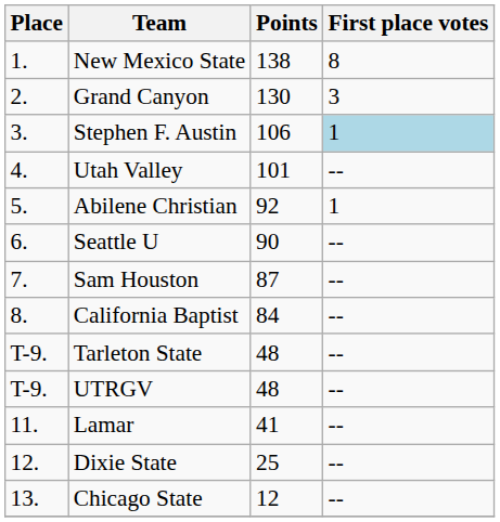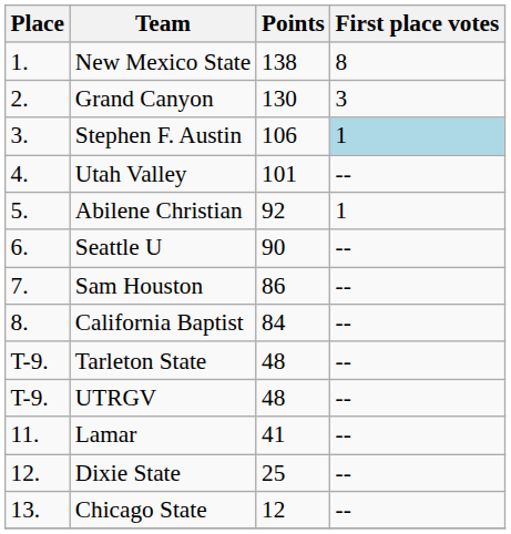 <table class="wikitable">
 <tr>
 <th>Place</th>
 <th>Team</th>
 <th>Points</th>
 <th>First place votes</th>
 </tr>
 <tr>
 <td>1.</td>
 <td ! style=>New Mexico State</td>
 <td>138</td>
 <td>8</td>
 </tr>
 <tr>
 <td>2.</td>
 <td ! style=>Grand Canyon</td>
 <td>130</td>
 <td>3</td>
 </tr>
 <tr>
 <td>3.</td>
 <td ! style=>Stephen F. Austin</td>
 <td>106</td>
 <td style="background: lightblue;">1</td>
 </tr>
 <tr>
 <td>4.</td>
 <td ! style=>Utah Valley</td>
 <td>101</td>
 <td>--</td>
 </tr>
 <tr>
 <td>5.</td>
 <td ! style=>Abilene Christian</td>
 <td>92</td>
 <td>1</td>
 </tr>
 <tr>
 <td>6.</td>
 <td ! style=>Seattle U</td>
 <td>90</td>
 <td>--</td>
 </tr>
 <tr>
 <td>7.</td>
 <td ! style=>Sam Houston</td>
-<td>87</td>
+<td>86</td>
 <td>--</td>
 </tr>
 <tr>
 <td>8.</td>
 <td ! style=>California Baptist</td>
 <td>84</td>
 <td>--</td>
 </tr>
 <tr>
 <td>T-9.</td>
 <td ! style=>Tarleton State</td>
 <td>48</td>
 <td>--</td>
 </tr>
 <tr>
 <td>T-9.</td>
 <td ! style=>UTRGV</td>
 <td>48</td>
 <td>--</td>
 </tr>
 <tr>
 <td>11.</td>
 <td ! style=>Lamar</td>
 <td>41</td>
 <td>--</td>
 </tr>
 <tr>
 <td>12.</td>
 <td ! style=>Dixie State</td>
 <td>25</td>
 <td>--</td>
 </tr>
 <tr>
 <td>13.</td>
 <td ! style=>Chicago State</td>
 <td>12</td>
 <td>--</td>
 </tr>
 <tr>
 </tr>
 </table>
